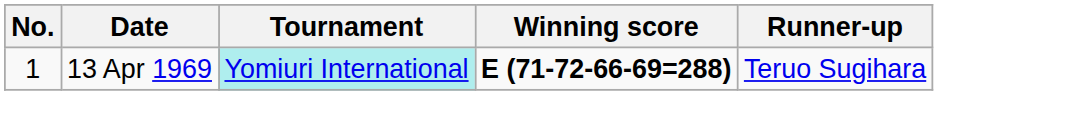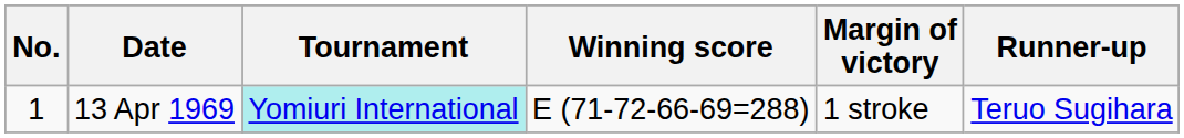 <table class="wikitable" style="font-size:95%;">
 <tr>
 <th>No.</th>
 <th>Date</th>
 <th>Tournament</th>
 <th>Winning score</th>
+<th>Margin of<br>victory</th>
 <th>Runner-up</th>
 </tr>
 <tr>
 <td align=center>1</td>
 <td align=right>13 Apr <a href='#'>1969</a></td>
 <td style="background: paleturquoise;"><a href='#'>Yomiuri International</a></td>
-<td><strong>E (71-72-66-69=288)</strong></td>
+<td>E (71-72-66-69=288)</td>
+<td>1 stroke</td>
 <td> <a href='#'>Teruo Sugihara</a></td>
 </tr>
 </table>
